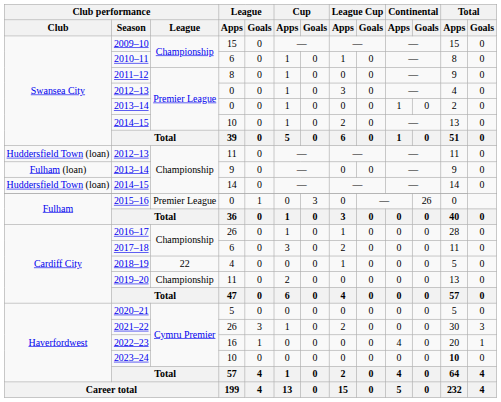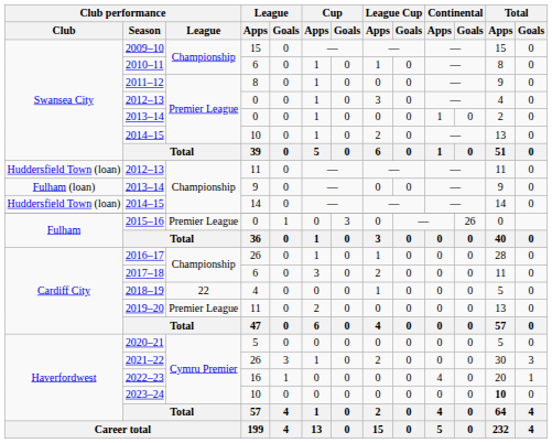 <table class="wikitable" style="text-align:center">
 <tr>
 <th colspan=3>Club performance</th>
 <th colspan=2>League</th>
 <th colspan=2>Cup</th>
 <th colspan=2>League Cup</th>
 <th colspan=2>Continental</th>
 <th colspan=2>Total</th>
 </tr>
 <tr>
 <th>Club</th>
 <th>Season</th>
 <th>League</th>
 <th>Apps</th>
 <th>Goals</th>
 <th>Apps</th>
 <th>Goals</th>
 <th>Apps</th>
 <th>Goals</th>
 <th>Apps</th>
 <th>Goals</th>
 <th>Apps</th>
 <th>Goals</th>
 </tr>
 <tr>
 <td rowspan=7><a href='#'>Swansea City</a></td>
 <td><a href='#'>2009–10</a></td>
 <td rowspan=2><a href='#'>Championship</a></td>
 <td>15</td>
 <td>0</td>
 <td colspan=2>—</td>
 <td colspan=2>—</td>
 <td colspan=2>—</td>
 <td>15</td>
 <td>0</td>
 </tr>
 <tr>
 <td><a href='#'>2010–11</a></td>
 <td>6</td>
 <td>0</td>
 <td>1</td>
 <td>0</td>
 <td>1</td>
 <td>0</td>
 <td colspan=2>—</td>
 <td>8</td>
 <td>0</td>
 </tr>
 <tr>
 <td><a href='#'>2011–12</a></td>
 <td rowspan=4><a href='#'>Premier League</a></td>
 <td>8</td>
 <td>0</td>
 <td>1</td>
 <td>0</td>
 <td>0</td>
 <td>0</td>
 <td colspan=2>—</td>
 <td>9</td>
 <td>0</td>
 </tr>
 <tr>
 <td><a href='#'>2012–13</a></td>
 <td>0</td>
 <td>0</td>
 <td>1</td>
 <td>0</td>
 <td>3</td>
 <td>0</td>
 <td colspan=2>—</td>
 <td>4</td>
 <td>0</td>
 </tr>
 <tr>
 <td><a href='#'>2013–14</a></td>
 <td>0</td>
 <td>0</td>
 <td>1</td>
 <td>0</td>
 <td>0</td>
 <td>0</td>
 <td>1</td>
 <td>0</td>
 <td>2</td>
 <td>0</td>
 </tr>
 <tr>
 <td><a href='#'>2014–15</a></td>
 <td>10</td>
 <td>0</td>
 <td>1</td>
 <td>0</td>
 <td>2</td>
 <td>0</td>
 <td colspan=2>—</td>
 <td>13</td>
 <td>0</td>
 </tr>
 <tr>
 <th colspan=2>Total</th>
 <th>39</th>
 <th>0</th>
 <th>5</th>
 <th>0</th>
 <th>6</th>
 <th>0</th>
 <th>1</th>
 <th>0</th>
 <th>51</th>
 <th>0</th>
 </tr>
 <tr>
 <td><a href='#'>Huddersfield Town</a> (loan)</td>
 <td><a href='#'>2012–13</a></td>
 <td rowspan=4>Championship</td>
 <td>11</td>
 <td>0</td>
 <td colspan=2>—</td>
 <td colspan=2>—</td>
 <td colspan=2>—</td>
 <td>11</td>
 <td>0</td>
 </tr>
 <tr>
 <td><a href='#'>Fulham</a> (loan)</td>
 <td><a href='#'>2013–14</a></td>
 <td>9</td>
 <td>0</td>
 <td colspan=2>—</td>
 <td>0</td>
 <td>0</td>
 <td colspan=2>—</td>
 <td>9</td>
 <td>0</td>
 </tr>
 <tr>
 <td><a href='#'>Huddersfield Town</a> (loan)</td>
 <td><a href='#'>2014–15</a></td>
 <td>14</td>
 <td>0</td>
 <td colspan=2>—</td>
 <td colspan=2>—</td>
 <td colspan=2>—</td>
 <td>14</td>
 <td>0</td>
 </tr>
 <tr>
 </tr>
 <tr>
 <td rowspan=2><a href='#'>Fulham</a></td>
 <td><a href='#'>2015–16</a></td>
 <td>Premier League</td>
 <td>0</td>
 <td>1</td>
 <td>0</td>
 <td>3</td>
 <td>0</td>
 <td colspan=2>—</td>
 <td>26</td>
 <td>0</td>
 </tr>
 <tr>
 <th colspan=2>Total</th>
 <th>36</th>
 <th>0</th>
 <th>1</th>
 <th>0</th>
 <th>3</th>
 <th>0</th>
 <th>0</th>
 <th>0</th>
 <th>40</th>
 <th>0</th>
 </tr>
 <tr>
 <td rowspan=5><a href='#'>Cardiff City</a></td>
 <td><a href='#'>2016–17</a></td>
 <td rowspan=2>Championship</td>
 <td>26</td>
 <td>0</td>
 <td>1</td>
 <td>0</td>
 <td>1</td>
 <td>0</td>
 <td>0</td>
 <td>0</td>
 <td>28</td>
 <td>0</td>
 </tr>
 <tr>
 <td><a href='#'>2017–18</a></td>
 <td>6</td>
 <td>0</td>
 <td>3</td>
 <td>0</td>
 <td>2</td>
 <td>0</td>
 <td>0</td>
 <td>0</td>
 <td>11</td>
 <td>0</td>
 </tr>
 <tr>
 <td><a href='#'>2018–19</a></td>
 <td>22</td>
 <td>4</td>
 <td>0</td>
 <td>0</td>
 <td>0</td>
 <td>1</td>
 <td>0</td>
 <td>0</td>
 <td>0</td>
 <td>5</td>
 <td>0</td>
 </tr>
 <tr>
 <td><a href='#'>2019–20</a></td>
-<td>Championship</td>
+<td>Premier League</td>
 <td>11</td>
 <td>0</td>
 <td>2</td>
 <td>0</td>
 <td>0</td>
 <td>0</td>
 <td>0</td>
 <td>0</td>
 <td>13</td>
 <td>0</td>
 </tr>
 <tr>
 <th colspan=2>Total</th>
 <th>47</th>
 <th>0</th>
 <th>6</th>
 <th>0</th>
 <th>4</th>
 <th>0</th>
 <th>0</th>
 <th>0</th>
 <th>57</th>
 <th>0</th>
 </tr>
 <tr>
 <td rowspan=5><a href='#'>Haverfordwest</a></td>
 <td><a href='#'>2020–21</a></td>
 <td rowspan=4><a href='#'>Cymru Premier</a></td>
 <td>5</td>
 <td>0</td>
 <td>0</td>
 <td>0</td>
 <td>0</td>
 <td>0</td>
 <td>0</td>
 <td>0</td>
 <td>5</td>
 <td>0</td>
 </tr>
 <tr>
 <td><a href='#'>2021–22</a></td>
 <td>26</td>
 <td>3</td>
 <td>1</td>
 <td>0</td>
 <td>2</td>
 <td>0</td>
 <td>0</td>
 <td>0</td>
 <td>30</td>
 <td>3</td>
 </tr>
 <tr>
 <td><a href='#'>2022–23</a></td>
 <td>16</td>
 <td>1</td>
 <td>0</td>
 <td>0</td>
 <td>0</td>
 <td>0</td>
 <td>4</td>
 <td>0</td>
 <td>20</td>
 <td>1</td>
 </tr>
 <tr>
 <td><a href='#'>2023–24</a></td>
 <td>10</td>
 <td>0</td>
 <td>0</td>
 <td>0</td>
 <td>0</td>
 <td>0</td>
 <td>0</td>
 <td>0</td>
 <td><strong>10</strong></td>
 <td>0</td>
 </tr>
 <tr>
 <th colspan=2>Total</th>
 <th>57</th>
 <th>4</th>
 <th>1</th>
 <th>0</th>
 <th>2</th>
 <th>0</th>
 <th>4</th>
 <th>0</th>
 <th>64</th>
 <th>4</th>
 </tr>
 <tr>
 <th colspan=3>Career total</th>
 <th>199</th>
 <th>4</th>
 <th>13</th>
 <th>0</th>
 <th>15</th>
 <th>0</th>
 <th>5</th>
 <th>0</th>
 <th>232</th>
 <th>4</th>
 </tr>
 </table>
